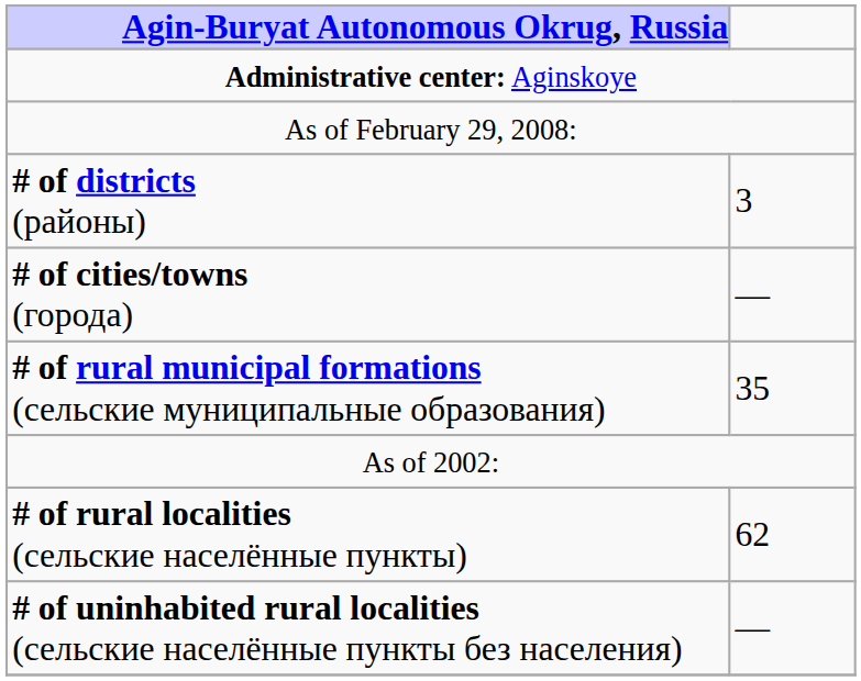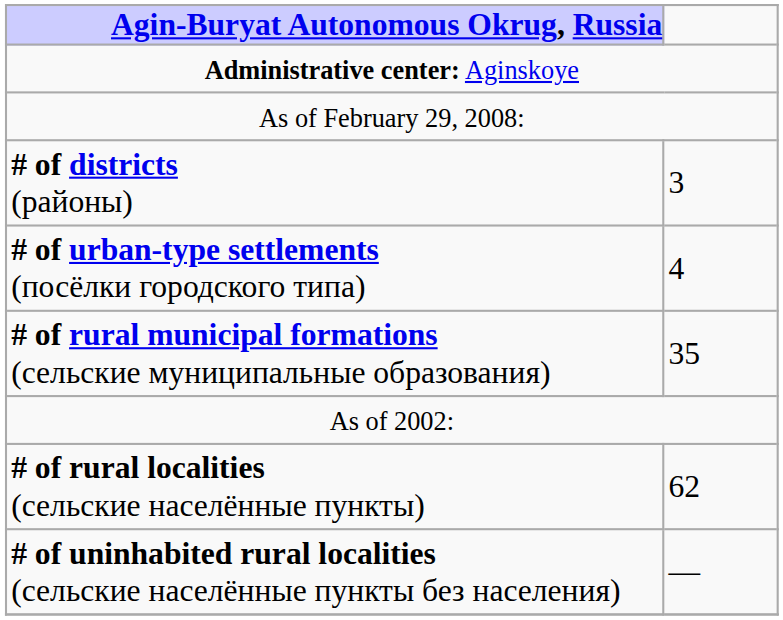 <table border=1 align="right" cellpadding=2 cellspacing=0 style="margin: 0 0 1em 1em; background: #f9f9f9; border: 1px #aaa solid; border-collapse: collapse; font-size: 95%;">
 <tr>
 <th bgcolor="#ccccff" style="padding:0 0 0 50px;"><a href='#'>Agin-Buryat Autonomous Okrug</a>, <a href='#'>Russia</a></th>
 <td width="50px"></td>
 </tr>
 <tr>
 <td colspan=2 align="center"><small><strong>Administrative center:</strong> <a href='#'>Aginskoye</a></small></td>
 </tr>
 <tr>
 <td colspan=2 align="center"><small>As of February 29, 2008:</small></td>
 </tr>
 <tr>
 <td><strong># of <a href='#'>districts</a></strong><br>(районы)</td>
 <td>3</td>
 </tr>
 <tr>
-<td><strong># of cities/towns</strong><br>(города)</td>
-<td>—</td>
+<td><strong># of <a href='#'>urban-type settlements</a></strong><br>(посёлки городского типа)</td>
+<td>4</td>
 </tr>
 <tr>
 <td><strong># of <a href='#'>rural municipal formations</a></strong><br>(сельские муниципальные образования)</td>
 <td>35</td>
 </tr>
 <tr>
 <td colspan=2 align="center"><small>As of 2002:</small></td>
 </tr>
 <tr>
 <td><strong># of rural localities</strong><br>(сельские населённые пункты)</td>
 <td>62</td>
 </tr>
 <tr>
 <td><strong># of uninhabited rural localities</strong><br>(сельские населённые пункты без населения)</td>
 <td>—</td>
 </tr>
 <tr>
 </tr>
 </table>
